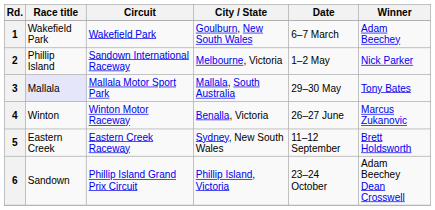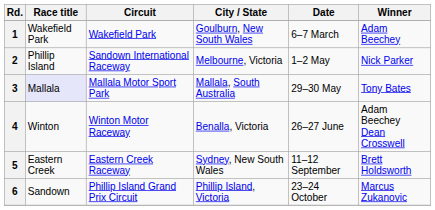 <table class="wikitable" style="font-size: 90%">
 <tr>
 <th>Rd.</th>
 <th>Race title</th>
 <th>Circuit</th>
 <th>City / State</th>
 <th>Date</th>
 <th>Winner</th>
 </tr>
 <tr>
 </tr>
 <tr>
 <th>1</th>
 <td> Wakefield Park</td>
 <td><a href='#'>Wakefield Park</a></td>
 <td><a href='#'>Goulburn</a>, <a href='#'>New South Wales</a></td>
 <td>6–7 March</td>
 <td><a href='#'>Adam Beechey</a></td>
 </tr>
 <tr>
 <th>2</th>
 <td> Phillip Island</td>
 <td><a href='#'>Sandown International Raceway</a></td>
 <td><a href='#'>Melbourne</a>, Victoria</td>
 <td>1–2 May</td>
 <td><a href='#'>Nick Parker</a></td>
 </tr>
 <tr>
 <th>3</th>
 <td style="background: lavender;"> Mallala</td>
 <td><a href='#'>Mallala Motor Sport Park</a></td>
 <td><a href='#'>Mallala</a>, <a href='#'>South Australia</a></td>
 <td>29–30 May</td>
 <td><a href='#'>Tony Bates</a></td>
 </tr>
 <tr>
 <th>4</th>
 <td> Winton</td>
 <td><a href='#'>Winton Motor Raceway</a></td>
 <td><a href='#'>Benalla</a>, Victoria</td>
 <td>26–27 June</td>
-<td><a href='#'>Marcus Zukanovic</a></td>
+<td>Adam Beechey<br><a href='#'>Dean Crosswell</a></td>
 </tr>
 <tr>
 <th>5</th>
 <td> Eastern Creek</td>
 <td><a href='#'>Eastern Creek Raceway</a></td>
 <td><a href='#'>Sydney</a>, New South Wales</td>
 <td>11–12 September</td>
 <td><a href='#'>Brett Holdsworth</a></td>
 </tr>
 <tr>
 <th>6</th>
 <td> Sandown</td>
 <td><a href='#'>Phillip Island Grand Prix Circuit</a></td>
 <td><a href='#'>Phillip Island</a>, <a href='#'>Victoria</a></td>
 <td>23–24 October</td>
-<td>Adam Beechey<br><a href='#'>Dean Crosswell</a></td>
+<td><a href='#'>Marcus Zukanovic</a></td>
 </tr>
 <tr>
 </tr>
 </table>
